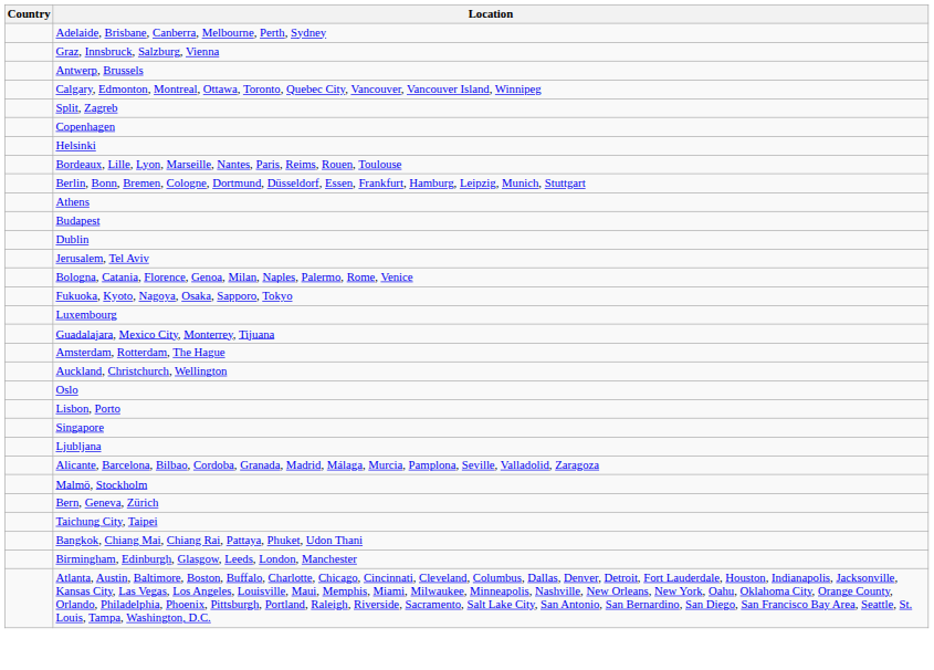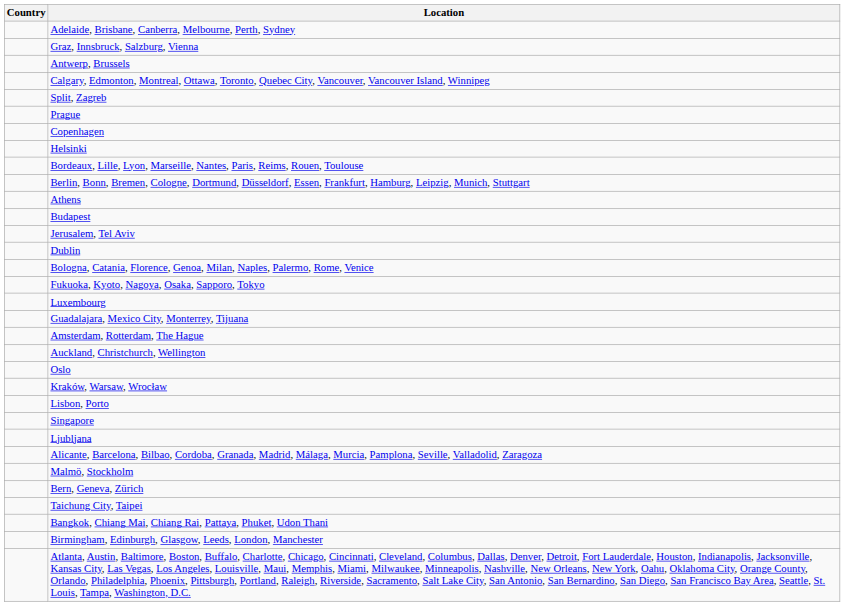 <table class=wikitable>
 <tr>
 <th>Country</th>
 <th>Location</th>
 </tr>
 <tr>
 <td></td>
 <td><a href='#'>Adelaide</a>, <a href='#'>Brisbane</a>, <a href='#'>Canberra</a>, <a href='#'>Melbourne</a>, <a href='#'>Perth</a>, <a href='#'>Sydney</a></td>
 </tr>
 <tr>
 <td></td>
 <td><a href='#'>Graz</a>, <a href='#'>Innsbruck</a>, <a href='#'>Salzburg</a>, <a href='#'>Vienna</a></td>
 </tr>
 <tr>
 <td></td>
 <td><a href='#'>Antwerp</a>, <a href='#'>Brussels</a></td>
 </tr>
 <tr>
 <td></td>
 <td><a href='#'>Calgary</a>, <a href='#'>Edmonton</a>, <a href='#'>Montreal</a>, <a href='#'>Ottawa</a>, <a href='#'>Toronto</a>, <a href='#'>Quebec City</a>, <a href='#'>Vancouver</a>, <a href='#'>Vancouver Island</a>, <a href='#'>Winnipeg</a></td>
 </tr>
 <tr>
 <td></td>
 <td><a href='#'>Split</a>, <a href='#'>Zagreb</a></td>
 </tr>
 <tr>
 <td></td>
+<td><a href='#'>Prague</a></td>
+</tr>
+<tr>
+<td></td>
 <td><a href='#'>Copenhagen</a></td>
 </tr>
 <tr>
 <td></td>
 <td><a href='#'>Helsinki</a></td>
 </tr>
 <tr>
 <td></td>
 <td><a href='#'>Bordeaux</a>, <a href='#'>Lille</a>, <a href='#'>Lyon</a>, <a href='#'>Marseille</a>, <a href='#'>Nantes</a>, <a href='#'>Paris</a>, <a href='#'>Reims</a>, <a href='#'>Rouen</a>, <a href='#'>Toulouse</a></td>
 </tr>
 <tr>
 <td></td>
 <td><a href='#'>Berlin</a>, <a href='#'>Bonn</a>, <a href='#'>Bremen</a>, <a href='#'>Cologne</a>, <a href='#'>Dortmund</a>, <a href='#'>Düsseldorf</a>, <a href='#'>Essen</a>, <a href='#'>Frankfurt</a>, <a href='#'>Hamburg</a>, <a href='#'>Leipzig</a>, <a href='#'>Munich</a>, <a href='#'>Stuttgart</a></td>
 </tr>
 <tr>
 <td></td>
 <td><a href='#'>Athens</a></td>
 </tr>
 <tr>
 <td></td>
 <td><a href='#'>Budapest</a></td>
 </tr>
 <tr>
 <td></td>
-<td><a href='#'>Dublin</a></td>
+<td><a href='#'>Jerusalem</a>, <a href='#'>Tel Aviv</a></td>
 </tr>
 <tr>
 <td></td>
-<td><a href='#'>Jerusalem</a>, <a href='#'>Tel Aviv</a></td>
+<td><a href='#'>Dublin</a></td>
 </tr>
 <tr>
 <td></td>
 <td><a href='#'>Bologna</a>, <a href='#'>Catania</a>, <a href='#'>Florence</a>, <a href='#'>Genoa</a>, <a href='#'>Milan</a>, <a href='#'>Naples</a>, <a href='#'>Palermo</a>, <a href='#'>Rome</a>, <a href='#'>Venice</a></td>
 </tr>
 <tr>
 <td></td>
 <td><a href='#'>Fukuoka</a>, <a href='#'>Kyoto</a>, <a href='#'>Nagoya</a>, <a href='#'>Osaka</a>, <a href='#'>Sapporo</a>, <a href='#'>Tokyo</a></td>
 </tr>
 <tr>
 <td></td>
 <td><a href='#'>Luxembourg</a></td>
 </tr>
 <tr>
 <td></td>
 <td><a href='#'>Guadalajara</a>, <a href='#'>Mexico City</a>, <a href='#'>Monterrey</a>, <a href='#'>Tijuana</a></td>
 </tr>
 <tr>
 <td></td>
 <td><a href='#'>Amsterdam</a>, <a href='#'>Rotterdam</a>, <a href='#'>The Hague</a></td>
 </tr>
 <tr>
 <td></td>
 <td><a href='#'>Auckland</a>, <a href='#'>Christchurch</a>, <a href='#'>Wellington</a></td>
 </tr>
 <tr>
 <td></td>
 <td><a href='#'>Oslo</a></td>
+</tr>
+<tr>
+<td></td>
+<td><a href='#'>Kraków</a>, <a href='#'>Warsaw</a>, <a href='#'>Wrocław</a></td>
 </tr>
 <tr>
 <td></td>
 <td><a href='#'>Lisbon</a>, <a href='#'>Porto</a></td>
 </tr>
 <tr>
 <td></td>
 <td><a href='#'>Singapore</a></td>
 </tr>
 <tr>
 <td></td>
 <td><a href='#'>Ljubljana</a></td>
 </tr>
 <tr>
 <td></td>
 <td><a href='#'>Alicante</a>, <a href='#'>Barcelona</a>, <a href='#'>Bilbao</a>, <a href='#'>Cordoba</a>, <a href='#'>Granada</a>, <a href='#'>Madrid</a>, <a href='#'>Málaga</a>, <a href='#'>Murcia</a>, <a href='#'>Pamplona</a>, <a href='#'>Seville</a>, <a href='#'>Valladolid</a>, <a href='#'>Zaragoza</a></td>
 </tr>
 <tr>
 <td></td>
 <td><a href='#'>Malmö</a>, <a href='#'>Stockholm</a></td>
 </tr>
 <tr>
 <td></td>
 <td><a href='#'>Bern</a>, <a href='#'>Geneva</a>, <a href='#'>Zürich</a></td>
 </tr>
 <tr>
 <td></td>
 <td><a href='#'>Taichung City</a>, <a href='#'>Taipei</a></td>
 </tr>
 <tr>
 <td></td>
 <td><a href='#'>Bangkok</a>, <a href='#'>Chiang Mai</a>, <a href='#'>Chiang Rai</a>, <a href='#'>Pattaya</a>, <a href='#'>Phuket</a>, <a href='#'>Udon Thani</a></td>
 </tr>
 <tr>
 <td></td>
 <td><a href='#'>Birmingham</a>, <a href='#'>Edinburgh</a>, <a href='#'>Glasgow</a>, <a href='#'>Leeds</a>, <a href='#'>London</a>, <a href='#'>Manchester</a></td>
 </tr>
 <tr>
 <td></td>
 <td><a href='#'>Atlanta</a>, <a href='#'>Austin</a>, <a href='#'>Baltimore</a>, <a href='#'>Boston</a>, <a href='#'>Buffalo</a>, <a href='#'>Charlotte</a>, <a href='#'>Chicago</a>, <a href='#'>Cincinnati</a>, <a href='#'>Cleveland</a>, <a href='#'>Columbus</a>, <a href='#'>Dallas</a>, <a href='#'>Denver</a>, <a href='#'>Detroit</a>, <a href='#'>Fort Lauderdale</a>, <a href='#'>Houston</a>, <a href='#'>Indianapolis</a>, <a href='#'>Jacksonville</a>, <a href='#'>Kansas City</a>, <a href='#'>Las Vegas</a>, <a href='#'>Los Angeles</a>, <a href='#'>Louisville</a>, <a href='#'>Maui</a>, <a href='#'>Memphis</a>, <a href='#'>Miami</a>, <a href='#'>Milwaukee</a>, <a href='#'>Minneapolis</a>, <a href='#'>Nashville</a>, <a href='#'>New Orleans</a>, <a href='#'>New York</a>, <a href='#'>Oahu</a>, <a href='#'>Oklahoma City</a>, <a href='#'>Orange County</a>, <a href='#'>Orlando</a>, <a href='#'>Philadelphia</a>, <a href='#'>Phoenix</a>, <a href='#'>Pittsburgh</a>, <a href='#'>Portland</a>, <a href='#'>Raleigh</a>, <a href='#'>Riverside</a>, <a href='#'>Sacramento</a>, <a href='#'>Salt Lake City</a>, <a href='#'>San Antonio</a>, <a href='#'>San Bernardino</a>, <a href='#'>San Diego</a>, <a href='#'>San Francisco Bay Area</a>, <a href='#'>Seattle</a>, <a href='#'>St. Louis</a>, <a href='#'>Tampa</a>, <a href='#'>Washington, D.C.</a></td>
 </tr>
 </table>
